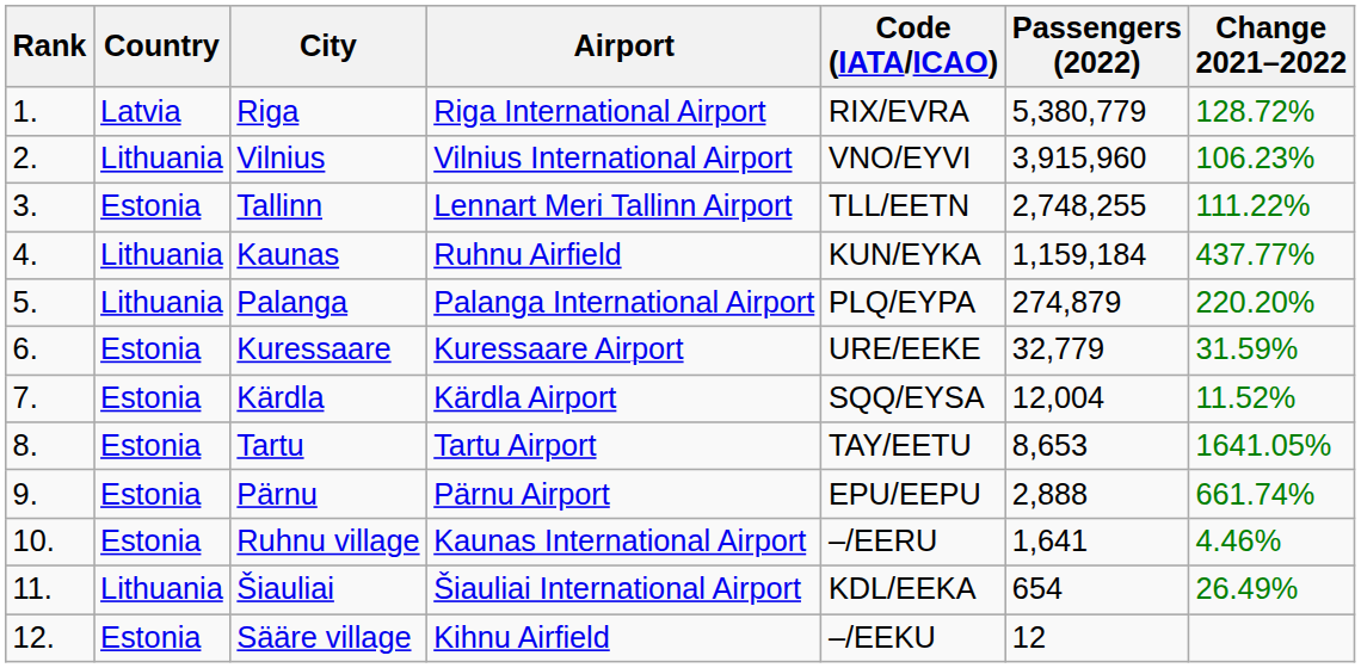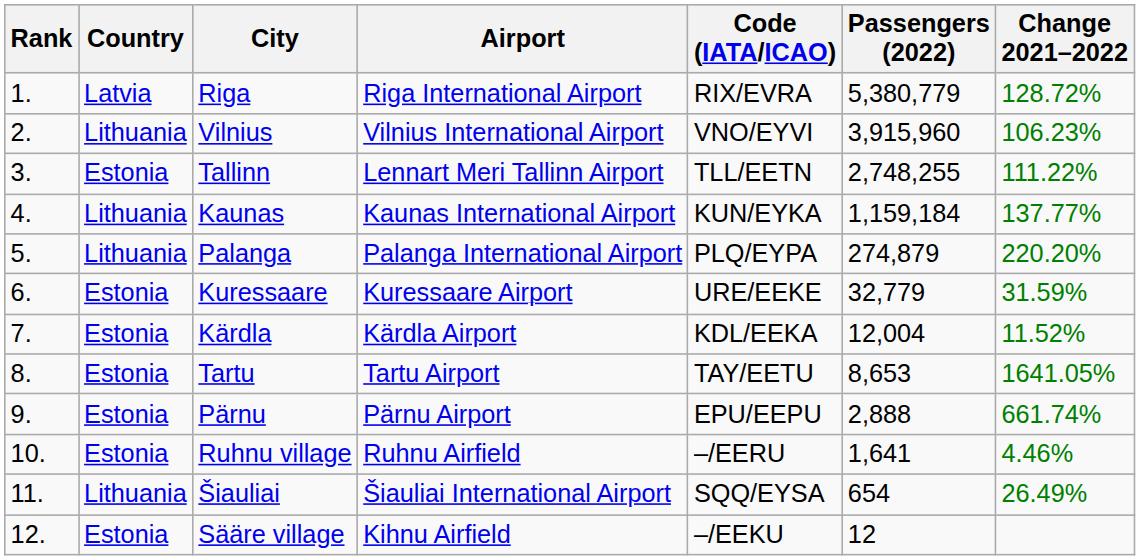 <table class="wikitable sortable">
 <tr>
 <th>Rank</th>
 <th>Country</th>
 <th>City</th>
 <th>Airport</th>
 <th>Code<br>(<a href='#'>IATA</a>/<a href='#'>ICAO</a>)</th>
 <th>Passengers<br>(2022)</th>
 <th>Change<br>2021–2022</th>
 </tr>
 <tr>
 <td>1.</td>
 <td> <a href='#'>Latvia</a></td>
 <td><a href='#'>Riga</a></td>
 <td><a href='#'>Riga International Airport</a></td>
 <td>RIX/EVRA</td>
 <td>5,380,779</td>
 <td style="color:green"> 128.72%</td>
 </tr>
 <tr>
 <td>2.</td>
 <td> <a href='#'>Lithuania</a></td>
 <td><a href='#'>Vilnius</a></td>
 <td><a href='#'>Vilnius International Airport</a></td>
 <td>VNO/EYVI</td>
 <td>3,915,960</td>
 <td style="color:green"> 106.23%</td>
 </tr>
 <tr>
 <td>3.</td>
 <td> <a href='#'>Estonia</a></td>
 <td><a href='#'>Tallinn</a></td>
 <td><a href='#'>Lennart Meri Tallinn Airport</a></td>
 <td>TLL/EETN</td>
 <td>2,748,255</td>
 <td style="color:green"> 111.22%</td>
 </tr>
 <tr>
 <td>4.</td>
 <td> <a href='#'>Lithuania</a></td>
 <td><a href='#'>Kaunas</a></td>
-<td><a href='#'>Ruhnu Airfield</a></td>
+<td><a href='#'>Kaunas International Airport</a></td>
 <td>KUN/EYKA</td>
 <td>1,159,184</td>
-<td style="color:green"> 437.77%</td>
+<td style="color:green"> 137.77%</td>
 </tr>
 <tr>
 <td>5.</td>
 <td> <a href='#'>Lithuania</a></td>
 <td><a href='#'>Palanga</a></td>
 <td><a href='#'>Palanga International Airport</a></td>
 <td>PLQ/EYPA</td>
 <td>274,879</td>
 <td style="color:green"> 220.20%</td>
 </tr>
 <tr>
 <td>6.</td>
 <td> <a href='#'>Estonia</a></td>
 <td><a href='#'>Kuressaare</a></td>
 <td><a href='#'>Kuressaare Airport</a></td>
 <td>URE/EEKE</td>
 <td>32,779</td>
 <td style="color:green"> 31.59%</td>
 </tr>
 <tr>
 <td>7.</td>
 <td> <a href='#'>Estonia</a></td>
 <td><a href='#'>Kärdla</a></td>
 <td><a href='#'>Kärdla Airport</a></td>
-<td>SQQ/EYSA</td>
+<td>KDL/EEKA</td>
 <td>12,004</td>
 <td style="color:green"> 11.52%</td>
 </tr>
 <tr>
 <td>8.</td>
 <td> <a href='#'>Estonia</a></td>
 <td><a href='#'>Tartu</a></td>
 <td><a href='#'>Tartu Airport</a></td>
 <td>TAY/EETU</td>
 <td>8,653</td>
 <td style="color:green"> 1641.05%</td>
 </tr>
 <tr>
 <td>9.</td>
 <td> <a href='#'>Estonia</a></td>
 <td><a href='#'>Pärnu</a></td>
 <td><a href='#'>Pärnu Airport</a></td>
 <td>EPU/EEPU</td>
 <td>2,888</td>
 <td style="color:green"> 661.74%</td>
 </tr>
 <tr>
 <td>10.</td>
 <td> <a href='#'>Estonia</a></td>
 <td><a href='#'>Ruhnu village</a></td>
-<td><a href='#'>Kaunas International Airport</a></td>
+<td><a href='#'>Ruhnu Airfield</a></td>
 <td>–/EERU</td>
 <td>1,641</td>
 <td style="color:green"> 4.46%</td>
 </tr>
 <tr>
 <td>11.</td>
 <td> <a href='#'>Lithuania</a></td>
 <td><a href='#'>Šiauliai</a></td>
 <td><a href='#'>Šiauliai International Airport</a></td>
-<td>KDL/EEKA</td>
+<td>SQQ/EYSA</td>
 <td>654</td>
 <td style="color:green"> 26.49%</td>
 </tr>
 <tr>
 <td>12.</td>
 <td> <a href='#'>Estonia</a></td>
 <td><a href='#'>Sääre village</a></td>
 <td><a href='#'>Kihnu Airfield</a></td>
 <td>–/EEKU</td>
 <td>12</td>
 <td style="color:green"></td>
 </tr>
 </table>
